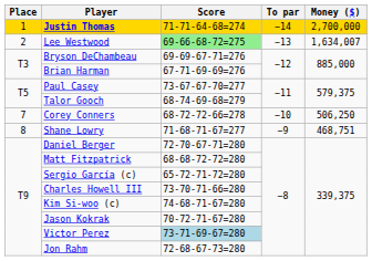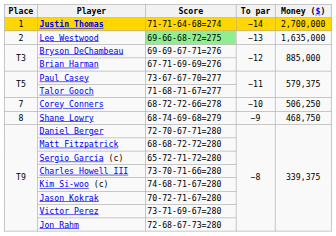 <table class="wikitable" style="width:40em;margin-bottom:0;">
 <tr>
 <th>Place</th>
 <th>Player</th>
 <th>Score</th>
 <th>To par</th>
 <th>Money (<a href='#'>$</a>)</th>
 </tr>
 <tr style="background:gold">
 <td align=center>1</td>
 <td> <strong><a href='#'>Justin Thomas</a></strong></td>
 <td>71-71-64-68=274</td>
 <td align=center>−14</td>
 <td align=center>2,700,000</td>
 </tr>
 <tr>
 <td align=center>2</td>
 <td> <a href='#'>Lee Westwood</a></td>
 <td style="background: lightgreen;">69-66-68-72=275</td>
 <td align=center>−13</td>
-<td align=center>1,634,007</td>
+<td align=center>1,635,000</td>
 </tr>
 <tr>
 <td rowspan=2 align=center>T3</td>
 <td> <a href='#'>Bryson DeChambeau</a></td>
 <td>69-69-67-71=276</td>
 <td rowspan=2 align=center>−12</td>
 <td rowspan=2 align=center>885,000</td>
 </tr>
 <tr>
 <td> <a href='#'>Brian Harman</a></td>
 <td>67-71-69-69=276</td>
 </tr>
 <tr>
 <td rowspan=2 align=center>T5</td>
 <td> <a href='#'>Paul Casey</a></td>
 <td>73-67-67-70=277</td>
 <td rowspan=2 align=center>−11</td>
 <td rowspan=2 align=center>579,375</td>
 </tr>
 <tr>
 <td> <a href='#'>Talor Gooch</a></td>
-<td>68-74-69-68=279</td>
+<td>71-68-71-67=277</td>
 </tr>
 <tr>
 <td align=center>7</td>
 <td> <a href='#'>Corey Conners</a></td>
 <td>68-72-72-66=278</td>
 <td align=center>−10</td>
 <td align=center>506,250</td>
 </tr>
 <tr>
 <td align=center>8</td>
 <td> <a href='#'>Shane Lowry</a></td>
-<td>71-68-71-67=277</td>
+<td>68-74-69-68=279</td>
 <td align=center>−9</td>
-<td align=center>468,751</td>
+<td align=center>468,750</td>
 </tr>
 <tr>
 <td rowspan=8 align=center>T9</td>
 <td> <a href='#'>Daniel Berger</a></td>
 <td>72-70-67-71=280</td>
 <td rowspan=8 align=center>−8</td>
 <td rowspan=8 align=center>339,375</td>
 </tr>
 <tr>
 <td> <a href='#'>Matt Fitzpatrick</a></td>
 <td>68-68-72-72=280</td>
 </tr>
 <tr>
 <td> <a href='#'>Sergio García</a> (c)</td>
 <td>65-72-71-72=280</td>
 </tr>
 <tr>
 <td> <a href='#'>Charles Howell III</a></td>
 <td>73-70-71-66=280</td>
 </tr>
 <tr>
 <td> <a href='#'>Kim Si-woo</a> (c)</td>
 <td>74-68-71-67=280</td>
 </tr>
 <tr>
 <td> <a href='#'>Jason Kokrak</a></td>
 <td>70-72-71-67=280</td>
 </tr>
 <tr>
 <td> <a href='#'>Victor Perez</a></td>
-<td style="background: lightblue;">73-71-69-67=280</td>
+<td>73-71-69-67=280</td>
 </tr>
 <tr>
 <td> <a href='#'>Jon Rahm</a></td>
 <td>72-68-67-73=280</td>
 </tr>
 </table>
